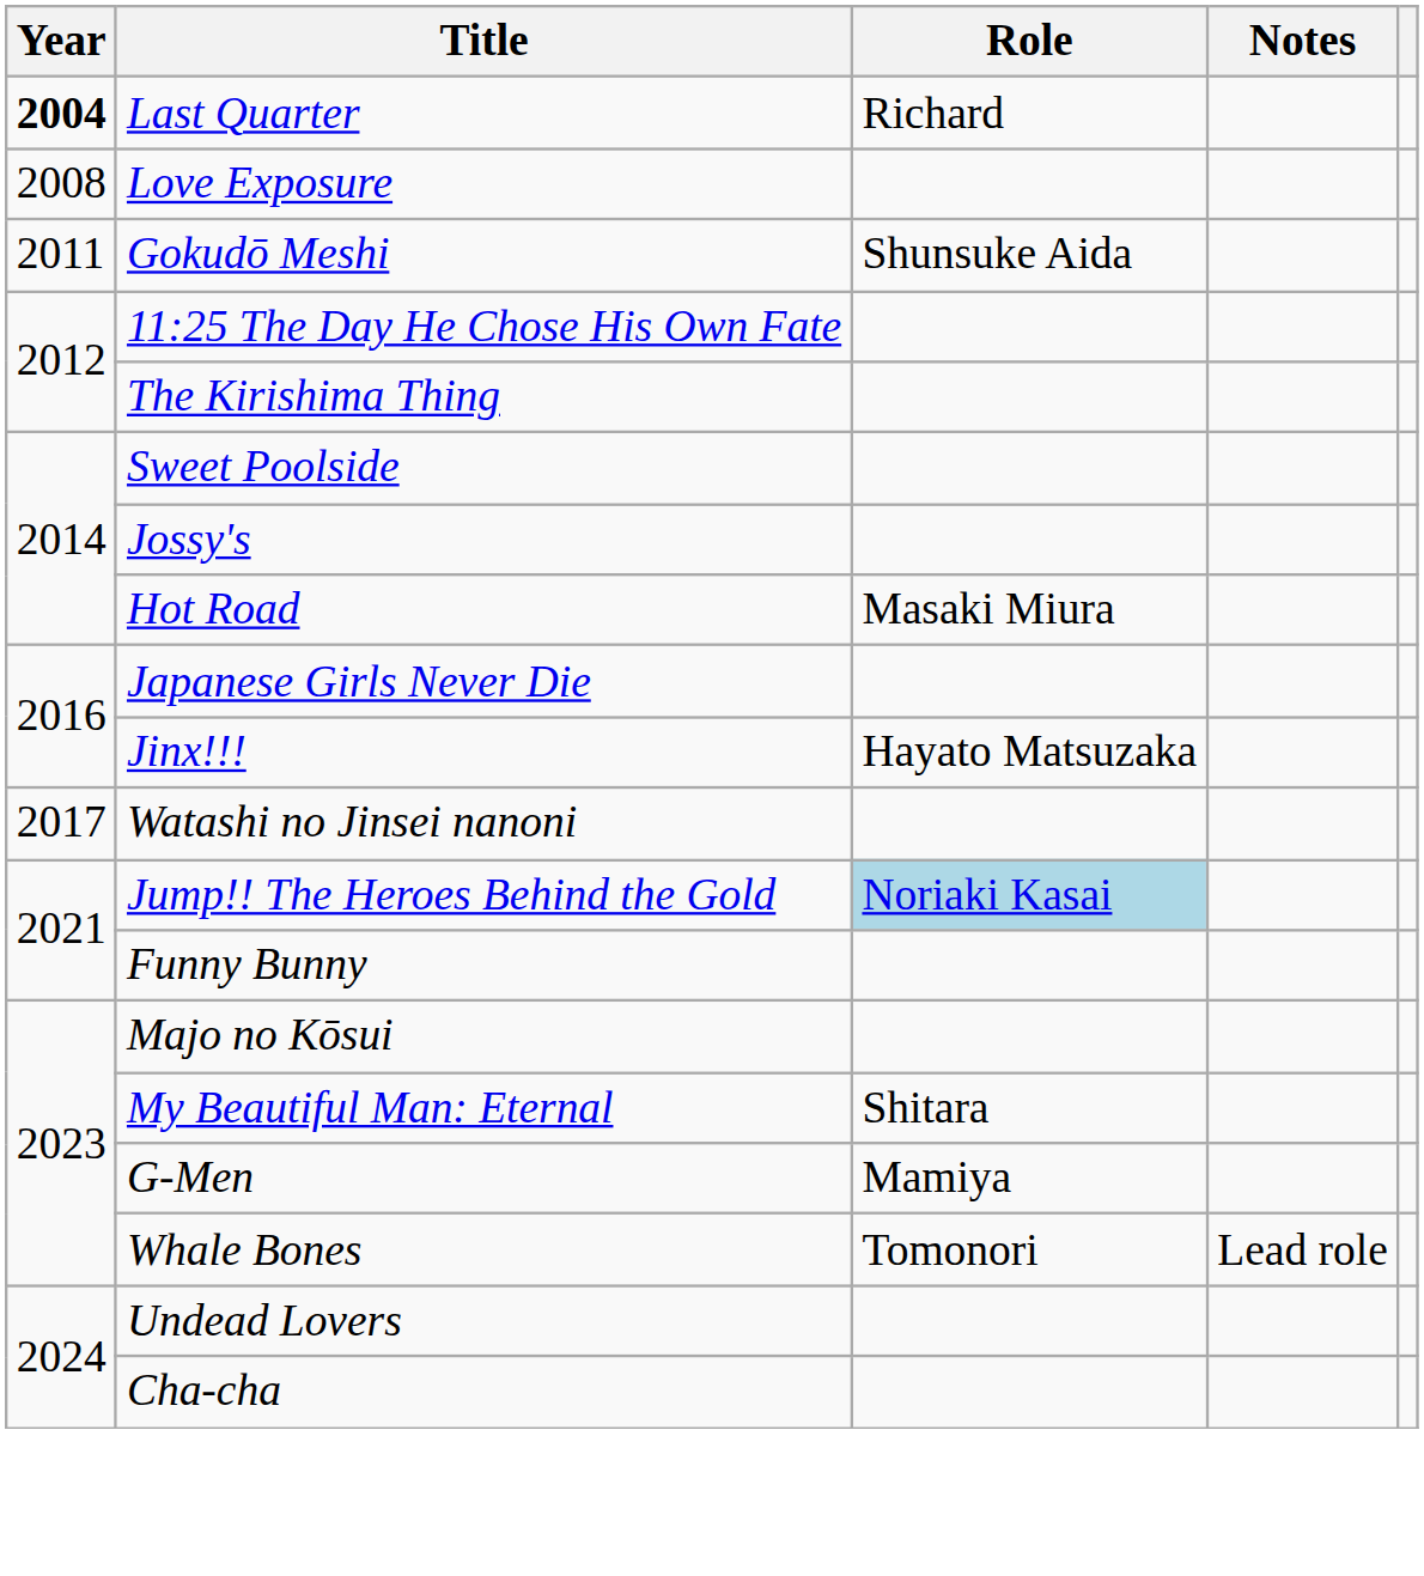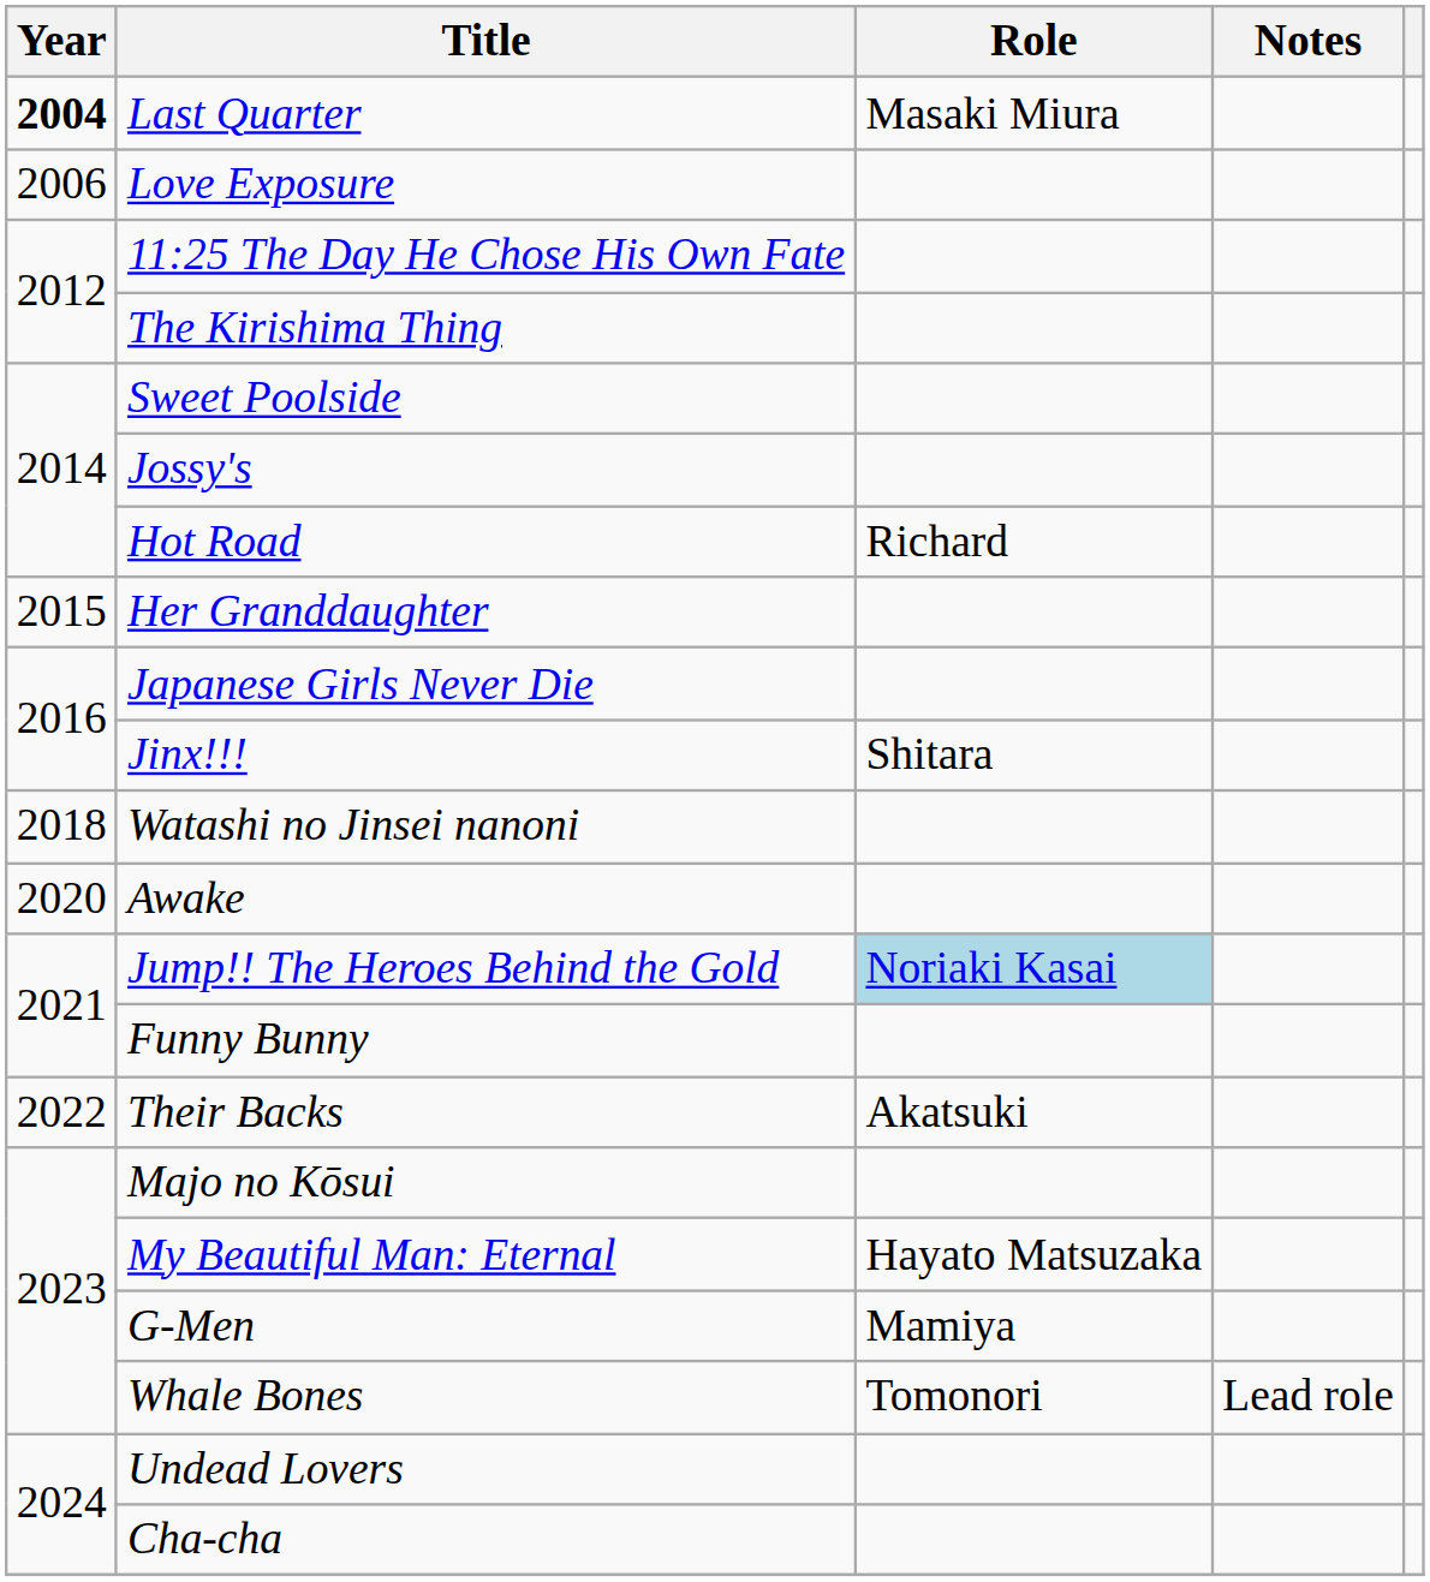 <table class="wikitable sortable">
 <tr>
 <th>Year</th>
 <th>Title</th>
 <th>Role</th>
 <th class="unsortable">Notes</th>
 <th class="unsortable"></th>
 </tr>
 <tr>
 <td><strong>2004</strong></td>
 <td><em><a href='#'>Last Quarter</a></em></td>
-<td>Richard</td>
+<td>Masaki Miura</td>
 <td></td>
 <td></td>
 </tr>
 <tr>
-<td>2008</td>
+<td>2006</td>
 <td><em><a href='#'>Love Exposure</a></em></td>
 <td></td>
-<td></td>
-<td></td>
-</tr>
-<tr>
-<td>2011</td>
-<td><em><a href='#'>Gokudō Meshi</a></em></td>
-<td>Shunsuke Aida</td>
 <td></td>
 <td></td>
 </tr>
 <tr>
 <td rowspan=2>2012</td>
 <td><em><a href='#'>11:25 The Day He Chose His Own Fate</a></em></td>
 <td></td>
 <td></td>
 <td></td>
 </tr>
 <tr>
 <td><em><a href='#'>The Kirishima Thing</a></em></td>
 <td></td>
 <td></td>
 <td></td>
 </tr>
 <tr>
 <td rowspan="3">2014</td>
 <td><em><a href='#'>Sweet Poolside</a></em></td>
 <td></td>
 <td></td>
 <td></td>
 </tr>
 <tr>
 <td><em><a href='#'>Jossy's</a></em></td>
 <td></td>
 <td></td>
 <td></td>
 </tr>
 <tr>
 <td><em><a href='#'>Hot Road</a></em></td>
-<td>Masaki Miura</td>
+<td>Richard</td>
+<td></td>
+<td></td>
+</tr>
+<tr>
+<td>2015</td>
+<td><em><a href='#'>Her Granddaughter</a></em></td>
+<td></td>
 <td></td>
 <td></td>
 </tr>
 <tr>
 <td rowspan=2>2016</td>
 <td><em><a href='#'>Japanese Girls Never Die</a></em></td>
 <td></td>
 <td></td>
 <td></td>
 </tr>
 <tr>
 <td><em><a href='#'>Jinx!!!</a></em></td>
-<td>Hayato Matsuzaka</td>
+<td>Shitara</td>
 <td></td>
 <td></td>
 </tr>
 <tr>
-<td>2017</td>
+<td>2018</td>
 <td><em>Watashi no Jinsei nanoni</em></td>
+<td></td>
+<td></td>
+<td></td>
+</tr>
+<tr>
+<td>2020</td>
+<td><em>Awake</em></td>
 <td></td>
 <td></td>
 <td></td>
 </tr>
 <tr>
 <td rowspan=2>2021</td>
 <td><em><a href='#'>Jump!! The Heroes Behind the Gold</a></em></td>
 <td style="background: lightblue;"><a href='#'>Noriaki Kasai</a></td>
 <td></td>
 <td></td>
 </tr>
 <tr>
 <td><em>Funny Bunny</em></td>
 <td></td>
 <td></td>
 <td></td>
 </tr>
 <tr>
+<td>2022</td>
+<td><em>Their Backs</em></td>
+<td>Akatsuki</td>
+<td></td>
+<td></td>
+</tr>
+<tr>
 <td rowspan=4>2023</td>
 <td><em>Majo no Kōsui</em></td>
 <td></td>
 <td></td>
 <td></td>
 </tr>
 <tr>
 <td><em><a href='#'>My Beautiful Man: Eternal</a></em></td>
-<td>Shitara</td>
+<td>Hayato Matsuzaka</td>
 <td></td>
 <td></td>
 </tr>
 <tr>
 <td><em>G-Men</em></td>
 <td>Mamiya</td>
 <td></td>
 <td></td>
 </tr>
 <tr>
 <td><em>Whale Bones</em></td>
 <td>Tomonori</td>
 <td>Lead role</td>
 <td></td>
 </tr>
 <tr>
 <td rowspan=2>2024</td>
 <td><em>Undead Lovers</em></td>
 <td></td>
 <td></td>
 <td></td>
 </tr>
 <tr>
 <td><em>Cha-cha</em></td>
 <td></td>
 <td></td>
 <td></td>
 </tr>
 <tr>
 </tr>
 </table>
